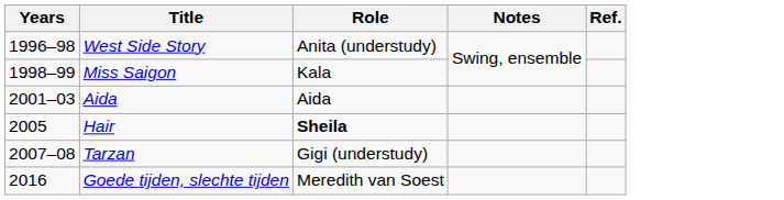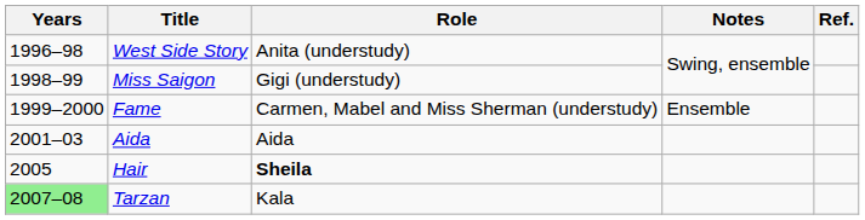 <table class="wikitable">
 <tr>
 <th>Years</th>
 <th>Title</th>
 <th>Role</th>
 <th>Notes</th>
 <th>Ref.</th>
 </tr>
 <tr>
 <td>1996–98</td>
 <td><em><a href='#'>West Side Story</a></em></td>
 <td>Anita (understudy)</td>
 <td rowspan="2">Swing, ensemble</td>
 <td></td>
 </tr>
 <tr>
 <td>1998–99</td>
 <td><em><a href='#'>Miss Saigon</a></em></td>
-<td>Kala</td>
+<td>Gigi (understudy)</td>
+<td></td>
+</tr>
+<tr>
+<td>1999–2000</td>
+<td><em><a href='#'>Fame</a></em></td>
+<td>Carmen, Mabel and Miss Sherman (understudy)</td>
+<td>Ensemble</td>
 <td></td>
 </tr>
 <tr>
 <td>2001–03</td>
 <td><em><a href='#'>Aida</a></em></td>
 <td>Aida</td>
 <td></td>
 <td></td>
 </tr>
 <tr>
 <td>2005</td>
 <td><em><a href='#'>Hair</a></em></td>
 <td><strong>Sheila</strong></td>
 <td></td>
 <td></td>
 </tr>
 <tr>
-<td>2007–08</td>
+<td style="background: lightgreen;">2007–08</td>
 <td><em><a href='#'>Tarzan</a></em></td>
-<td>Gigi (understudy)</td>
-<td></td>
-<td></td>
-</tr>
-<tr>
-<td>2016</td>
-<td><em><a href='#'>Goede tijden, slechte tijden</a></em></td>
-<td>Meredith van Soest</td>
+<td>Kala</td>
 <td></td>
 <td></td>
 </tr>
 </table>
